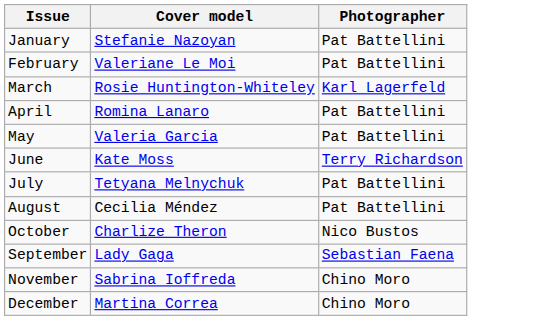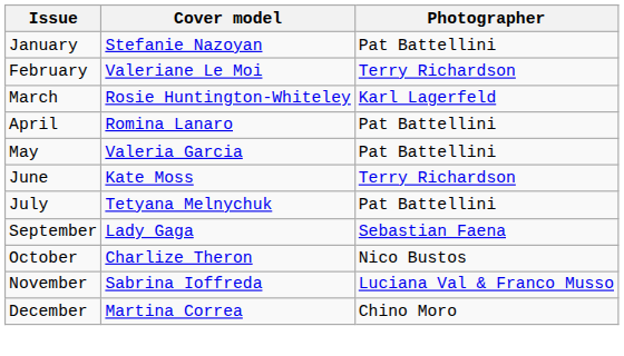 <table class="sortable wikitable">
 <tr>
 <th>Issue</th>
 <th>Cover model</th>
 <th>Photographer</th>
 </tr>
 <tr>
 <td>January</td>
 <td><a href='#'>Stefanie Nazoyan</a></td>
 <td>Pat Battellini</td>
 </tr>
 <tr>
 <td>February</td>
 <td><a href='#'>Valeriane Le Moi</a></td>
-<td>Pat Battellini</td>
+<td><a href='#'>Terry Richardson</a></td>
 </tr>
 <tr>
 <td>March</td>
 <td><a href='#'>Rosie Huntington-Whiteley</a></td>
 <td><a href='#'>Karl Lagerfeld</a></td>
 </tr>
 <tr>
 <td>April</td>
 <td><a href='#'>Romina Lanaro</a></td>
 <td>Pat Battellini</td>
 </tr>
 <tr>
 <td>May</td>
 <td><a href='#'>Valeria Garcia</a></td>
 <td>Pat Battellini</td>
 </tr>
 <tr>
 <td>June</td>
 <td><a href='#'>Kate Moss</a></td>
 <td><a href='#'>Terry Richardson</a></td>
 </tr>
 <tr>
 <td>July</td>
 <td><a href='#'>Tetyana Melnychuk</a></td>
 <td>Pat Battellini</td>
 </tr>
 <tr>
-<td>August</td>
-<td>Cecilia Méndez</td>
-<td>Pat Battellini</td>
+<td>September</td>
+<td><a href='#'>Lady Gaga</a></td>
+<td><a href='#'>Sebastian Faena</a></td>
 </tr>
 <tr>
 <td>October</td>
 <td><a href='#'>Charlize Theron</a></td>
 <td>Nico Bustos</td>
 </tr>
 <tr>
-<td>September</td>
-<td><a href='#'>Lady Gaga</a></td>
-<td><a href='#'>Sebastian Faena</a></td>
-</tr>
-<tr>
 <td>November</td>
 <td><a href='#'>Sabrina Ioffreda</a></td>
-<td>Chino Moro</td>
+<td><a href='#'>Luciana Val & Franco Musso</a></td>
 </tr>
 <tr>
 <td>December</td>
 <td><a href='#'>Martina Correa</a></td>
 <td>Chino Moro</td>
 </tr>
 </table>
